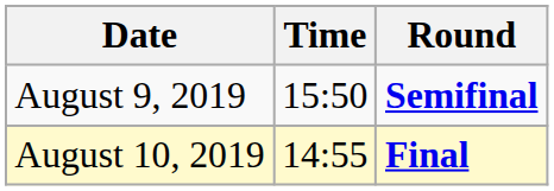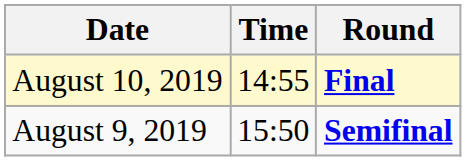 <table class="wikitable">
 <tr>
 <th>Date</th>
 <th>Time</th>
 <th>Round</th>
 </tr>
+<tr style=background:lemonchiffon>
+<td>August 10, 2019</td>
+<td>14:55</td>
+<td><strong><a href='#'>Final</a></strong></td>
+</tr>
 <tr>
 <td>August 9, 2019</td>
 <td>15:50</td>
 <td><strong><a href='#'>Semifinal</a></strong></td>
 </tr>
-<tr style=background:lemonchiffon>
-<td>August 10, 2019</td>
-<td>14:55</td>
-<td><strong><a href='#'>Final</a></strong></td>
-</tr>
 </table>
